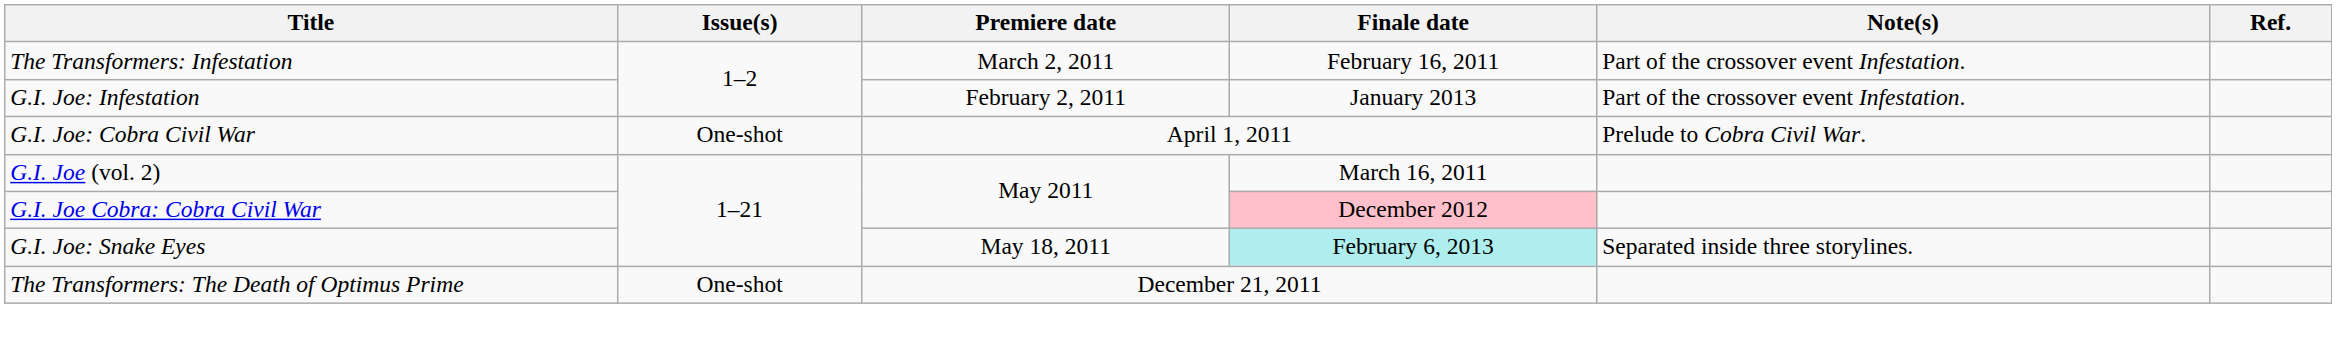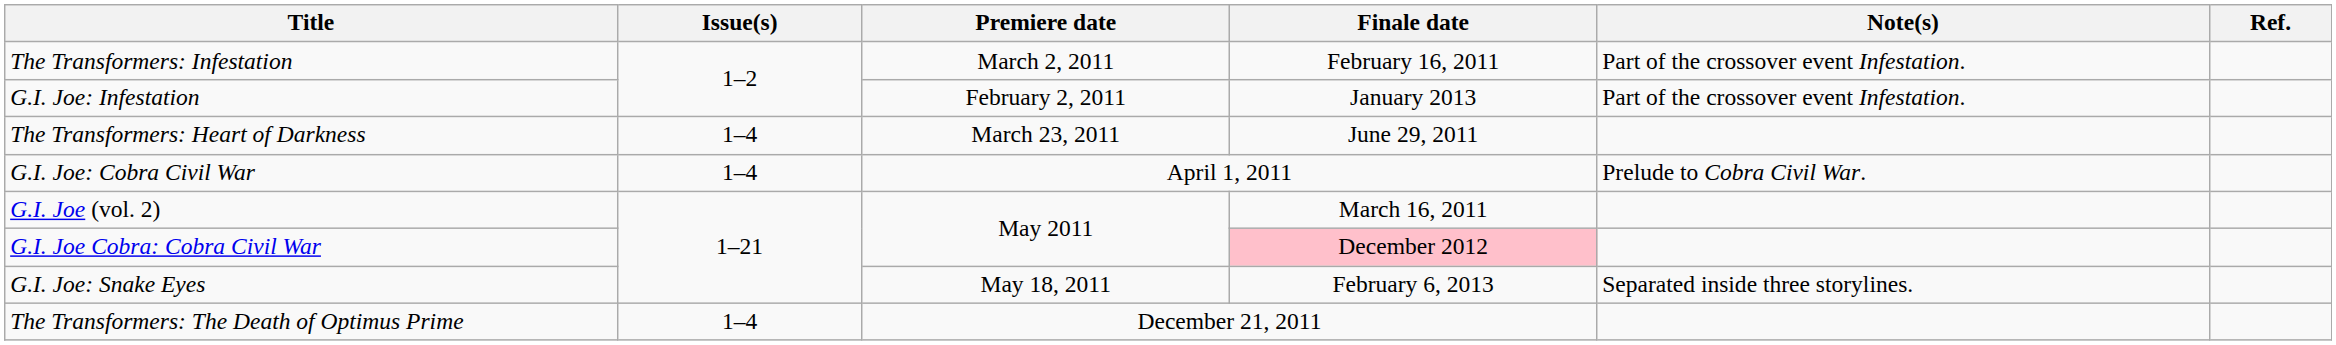 <table class="wikitable" width="100%">
 <tr>
 <th scope="col" width="25%">Title</th>
 <th scope="col" width="10%">Issue(s)</th>
 <th scope="col" width="15%">Premiere date</th>
 <th scope="col" width="15%">Finale date</th>
 <th scope="col" width="25%">Note(s)</th>
 <th scope="col" width="5%">Ref.</th>
 </tr>
 <tr>
 <td><em>The Transformers: Infestation</em></td>
 <td rowspan="2" style="text-align: center;">1–2</td>
 <td style="text-align: center;">March 2, 2011</td>
 <td style="text-align: center;">February 16, 2011</td>
 <td>Part of the crossover event <em>Infestation</em>.</td>
 <td></td>
 </tr>
 <tr>
 <td><em>G.I. Joe: Infestation</em></td>
 <td style="text-align: center;">February 2, 2011</td>
 <td style="text-align: center;">January 2013</td>
 <td>Part of the crossover event <em>Infestation</em>.</td>
 <td></td>
 </tr>
 <tr>
+<td><em>The Transformers: Heart of Darkness</em></td>
+<td style="text-align: center;">1–4</td>
+<td style="text-align: center;">March 23, 2011</td>
+<td style="text-align: center;">June 29, 2011</td>
+<td></td>
+<td></td>
+</tr>
+<tr>
 <td><em>G.I. Joe: Cobra Civil War</em></td>
-<td style="text-align: center;">One-shot</td>
+<td style="text-align: center;">1–4</td>
 <td style="text-align: center;" colspan="2">April 1, 2011</td>
 <td>Prelude to <em>Cobra Civil War</em>.</td>
 <td></td>
 </tr>
 <tr>
 <td><em><a href='#'>G.I. Joe</a></em> (vol. 2)</td>
 <td rowspan="3" style="text-align: center;">1–21</td>
 <td rowspan="2" style="text-align: center;">May 2011</td>
 <td style="text-align: center;">March 16, 2011</td>
 <td></td>
 <td></td>
 </tr>
 <tr>
 <td><em><a href='#'>G.I. Joe Cobra: Cobra Civil War</a></em></td>
 <td style="background: pink; text-align: center;">December 2012</td>
 <td></td>
 <td></td>
 </tr>
 <tr>
 <td><em>G.I. Joe: Snake Eyes</em></td>
 <td style="text-align: center;">May 18, 2011</td>
-<td style="background: paleturquoise; text-align: center;">February 6, 2013</td>
+<td style="text-align: center;">February 6, 2013</td>
 <td>Separated inside three storylines.</td>
 <td></td>
 </tr>
 <tr>
 <td><em>The Transformers: The Death of Optimus Prime</em></td>
-<td style="text-align: center;">One-shot</td>
+<td style="text-align: center;">1–4</td>
 <td style="text-align: center;" colspan="2">December 21, 2011</td>
 <td></td>
 <td></td>
 </tr>
 </table>
